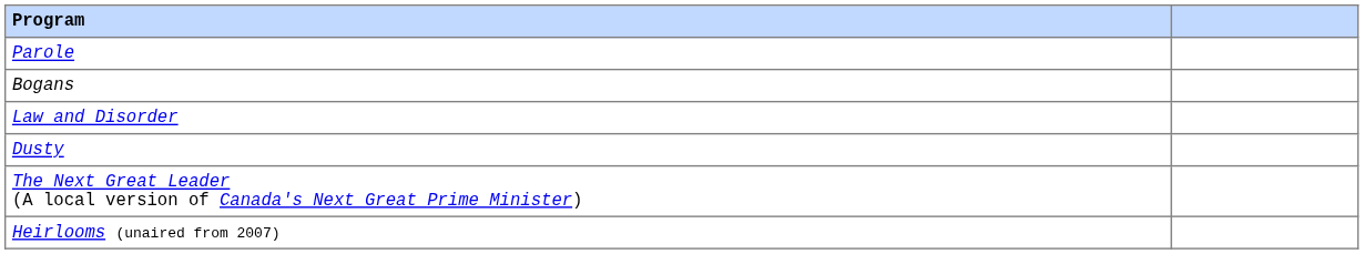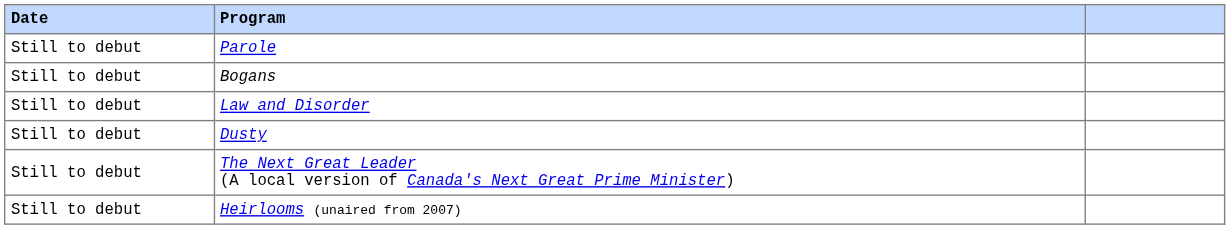 <table border="1" cellpadding="4" cellspacing="0" style="text-align:left; font-size:87%; border-collapse:collapse;" width=70%>
 <tr style="background:#C1D8FF;">
+<th width=6%>Date</th>
 <th width=25%>Program</th>
 <th width=4%></th>
 </tr>
 <tr>
+<td>Still to debut</td>
 <td><em><a href='#'>Parole</a></em></td>
 <td></td>
 </tr>
 <tr>
+<td>Still to debut</td>
 <td><em>Bogans</em></td>
 <td></td>
 </tr>
 <tr>
+<td>Still to debut</td>
 <td><em><a href='#'>Law and Disorder</a></em></td>
 <td></td>
 </tr>
 <tr>
+<td>Still to debut</td>
 <td><em><a href='#'>Dusty</a></em></td>
 <td></td>
 </tr>
 <tr>
+<td>Still to debut</td>
 <td><em><a href='#'>The Next Great Leader</a></em><br>(A local version of <em><a href='#'>Canada's Next Great Prime Minister</a></em>)</td>
 <td></td>
 </tr>
 <tr>
+<td>Still to debut</td>
 <td><em><a href='#'>Heirlooms</a></em> <small>(unaired from 2007)</small> </td>
 <td></td>
 </tr>
 </table>
